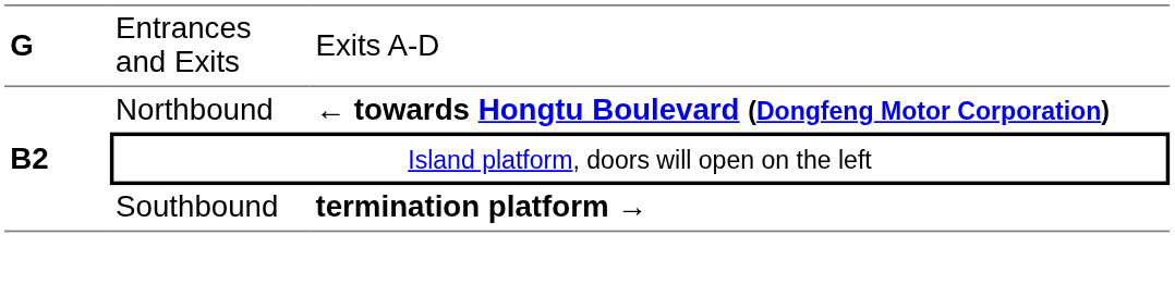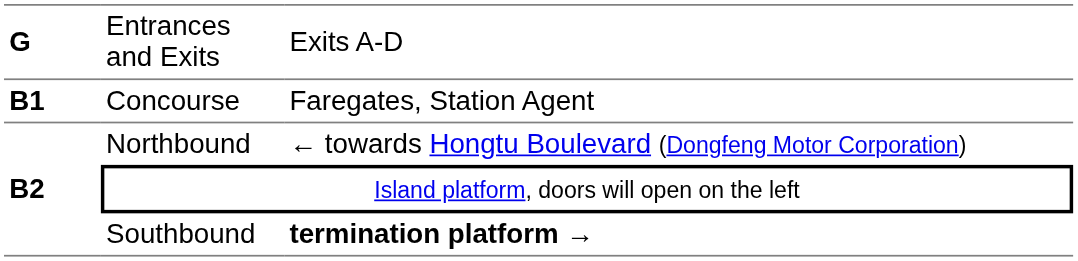 <table table border=0 cellspacing=0 cellpadding=3>
 <tr>
 <td style="border-top:solid 1px gray;border-bottom:solid 1px gray;" width=50><strong>G</strong></td>
 <td style="border-top:solid 1px gray;border-bottom:solid 1px gray;" width=100>Entrances and Exits</td>
 <td style="border-top:solid 1px gray;border-bottom:solid 1px gray;" width=450>Exits A-D</td>
 </tr>
 <tr>
+<td style="border-top:solid 0px gray;border-bottom:solid 1px gray;" width=50><strong>B1</strong></td>
+<td style="border-top:solid 0px gray;border-bottom:solid 1px gray;" width=100>Concourse</td>
+<td style="border-top:solid 0px gray;border-bottom:solid 1px gray;" width=450>Faregates, Station Agent</td>
+</tr>
+<tr>
 <td style="border-bottom:solid 1px gray;" rowspan=3><strong>B2</strong></td>
 <td>Northbound</td>
-<td><strong>←  towards <a href='#'>Hongtu Boulevard</a> <small>(<a href='#'>Dongfeng Motor Corporation</a>)</small></strong></td>
+<td>←  towards <a href='#'>Hongtu Boulevard</a> <small>(<a href='#'>Dongfeng Motor Corporation</a>)</small></td>
 </tr>
 <tr>
 <td style="border-right:solid 2px black;border-left:solid 2px black;border-top:solid 2px black;border-bottom:solid 2px black;text-align:center;" colspan=2><small><a href='#'>Island platform</a>, doors will open on the left</small></td>
 </tr>
 <tr>
 <td style="border-bottom:solid 1px gray;">Southbound</td>
 <td style="border-bottom:solid 1px gray;"><strong> termination platform →</strong></td>
 </tr>
 </table>
